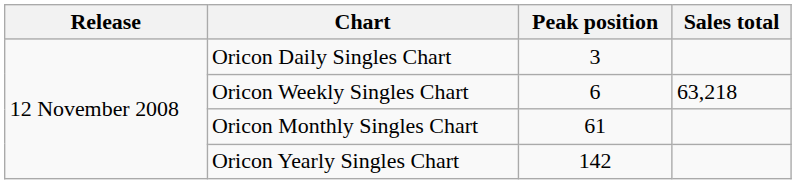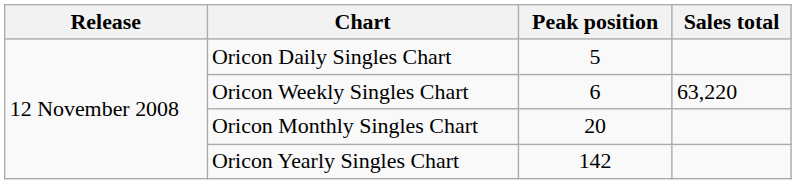 <table class="wikitable" width="575px">
 <tr>
 <th>Release</th>
 <th>Chart</th>
 <th>Peak position</th>
 <th>Sales total</th>
 </tr>
 <tr>
 <td rowspan="4">12 November 2008</td>
 <td>Oricon Daily Singles Chart</td>
-<td align="center">3</td>
+<td align="center">5</td>
 <td></td>
 </tr>
 <tr>
 <td>Oricon Weekly Singles Chart</td>
 <td align="center">6</td>
-<td>63,218</td>
+<td>63,220</td>
 </tr>
 <tr>
 <td>Oricon Monthly Singles Chart</td>
-<td align="center">61</td>
+<td align="center">20</td>
 <td></td>
 </tr>
 <tr>
 <td>Oricon Yearly Singles Chart</td>
 <td align="center">142</td>
 <td></td>
 </tr>
 </table>
